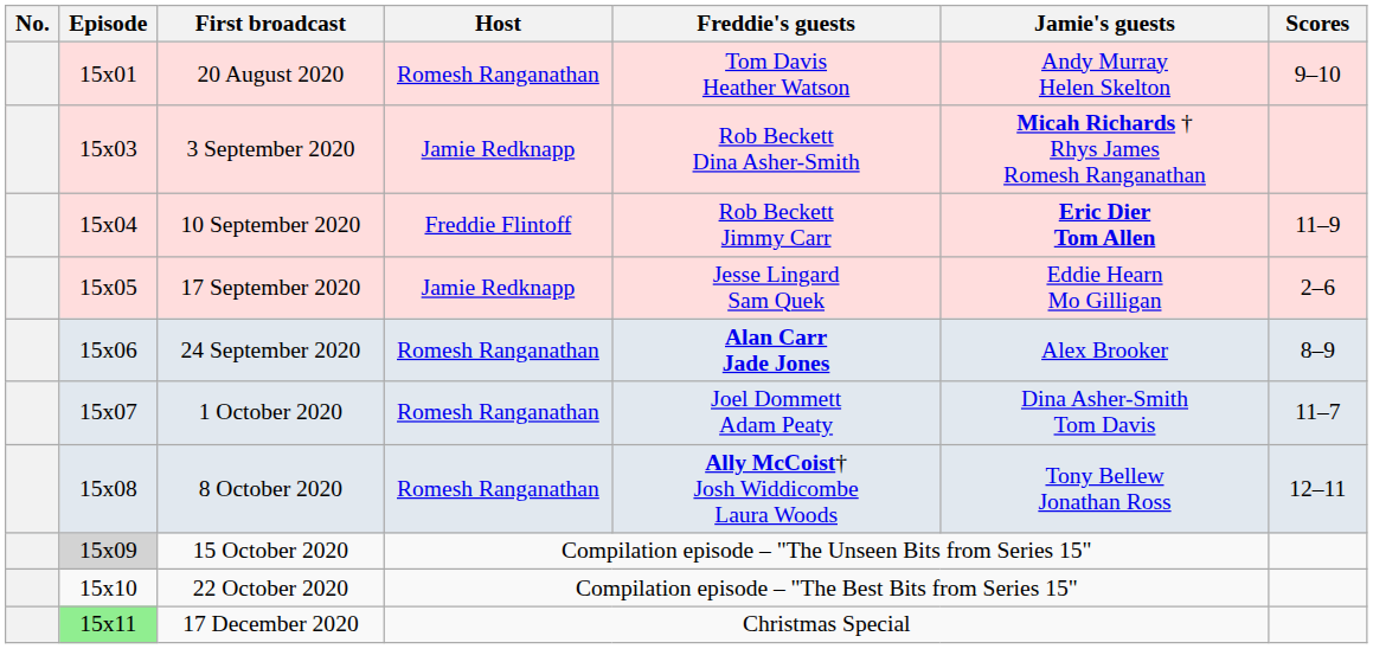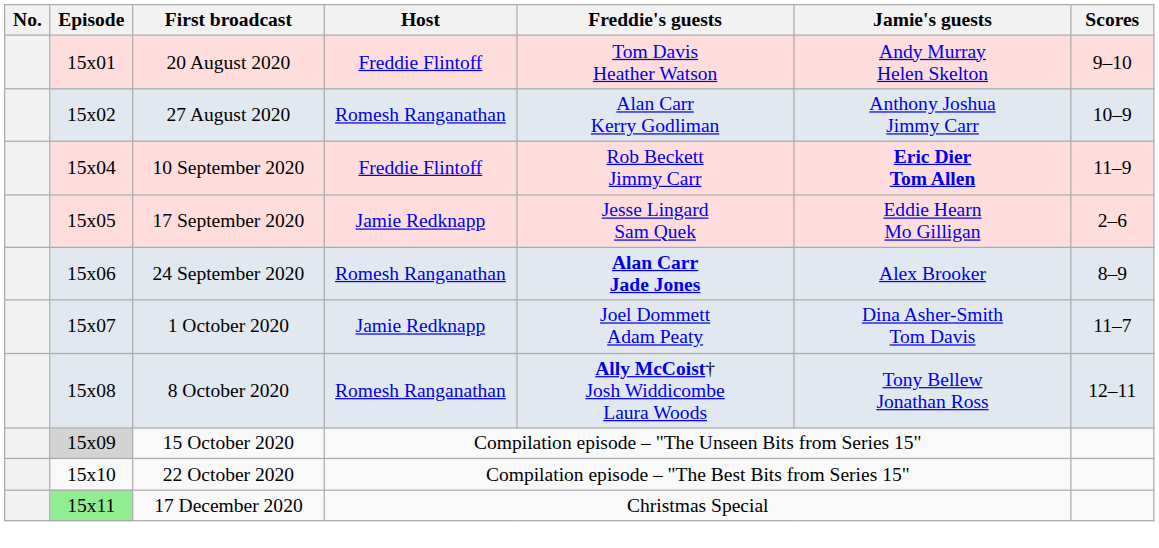 <table class="wikitable plainrowheaders"  style="text-align:center;">
 <tr>
 <th scope"col" style="width:30px;">No.</th>
 <th scope"col" style="width:60px;">Episode</th>
 <th scope"col" style="width:150px;">First broadcast</th>
 <th scope"col" style="width:150px;">Host</th>
 <th scope"col" style="width:220px;">Freddie's guests</th>
 <th scope"col" style="width:220px;">Jamie's guests</th>
 <th scope"col" style="width:60px;">Scores</th>
 </tr>
 <tr style="background:#fdd;">
 <th scope="row"></th>
 <td>15x01</td>
 <td>20 August 2020</td>
-<td><a href='#'>Romesh Ranganathan</a></td>
+<td><a href='#'>Freddie Flintoff</a></td>
 <td><a href='#'>Tom Davis</a><br><a href='#'>Heather Watson</a></td>
 <td><a href='#'>Andy Murray</a><br><a href='#'>Helen Skelton</a></td>
 <td>9–10</td>
 </tr>
-<tr style="background:#fdd;">
+<tr style="background:#e1e8ef;">
 <th scope="row"></th>
-<td>15x03</td>
-<td>3 September 2020</td>
-<td><a href='#'>Jamie Redknapp</a></td>
-<td><a href='#'>Rob Beckett</a><br><a href='#'>Dina Asher-Smith</a></td>
-<td><strong><a href='#'>Micah Richards</a></strong> †<br><a href='#'>Rhys James</a><br><a href='#'>Romesh Ranganathan</a></td>
-<td></td>
+<td>15x02</td>
+<td>27 August 2020</td>
+<td><a href='#'>Romesh Ranganathan</a></td>
+<td><a href='#'>Alan Carr</a><br><a href='#'>Kerry Godliman</a></td>
+<td><a href='#'>Anthony Joshua</a><br><a href='#'>Jimmy Carr</a></td>
+<td>10–9</td>
 </tr>
 <tr style="background:#fdd;">
 <th scope="row"></th>
 <td>15x04</td>
 <td>10 September 2020</td>
 <td><a href='#'>Freddie Flintoff</a></td>
 <td><a href='#'>Rob Beckett</a><br><a href='#'>Jimmy Carr</a></td>
 <td><strong><a href='#'>Eric Dier</a><br><a href='#'>Tom Allen</a></strong></td>
 <td>11–9</td>
 </tr>
 <tr style="background:#fdd;">
 <th scope="row"></th>
 <td>15x05</td>
 <td>17 September 2020</td>
 <td><a href='#'>Jamie Redknapp</a></td>
 <td><a href='#'>Jesse Lingard</a><br><a href='#'>Sam Quek</a></td>
 <td><a href='#'>Eddie Hearn</a><br><a href='#'>Mo Gilligan</a></td>
 <td>2–6</td>
 </tr>
 <tr style="background:#e1e8ef;">
 <th scope="row"></th>
 <td>15x06</td>
 <td>24 September 2020</td>
 <td><a href='#'>Romesh Ranganathan</a></td>
 <td><strong><a href='#'>Alan Carr</a><br><a href='#'>Jade Jones</a></strong></td>
 <td><a href='#'>Alex Brooker</a></td>
 <td>8–9</td>
 </tr>
 <tr style="background:#e1e8ef;">
 <th scope="row"></th>
 <td>15x07</td>
 <td>1 October 2020</td>
-<td><a href='#'>Romesh Ranganathan</a></td>
+<td><a href='#'>Jamie Redknapp</a></td>
 <td><a href='#'>Joel Dommett</a><br><a href='#'>Adam Peaty</a></td>
 <td><a href='#'>Dina Asher-Smith</a><br><a href='#'>Tom Davis</a></td>
 <td>11–7</td>
 </tr>
 <tr style="background:#e1e8ef;">
 <th scope="row"></th>
 <td>15x08</td>
 <td>8 October 2020</td>
 <td><a href='#'>Romesh Ranganathan</a></td>
 <td><strong><a href='#'>Ally McCoist</a></strong>†<br><a href='#'>Josh Widdicombe</a><br><a href='#'>Laura Woods</a></td>
 <td><a href='#'>Tony Bellew</a><br><a href='#'>Jonathan Ross</a></td>
 <td>12–11</td>
 </tr>
 <tr>
 <th scope="row"></th>
 <td style="background: lightgrey;">15x09</td>
 <td>15 October 2020</td>
 <td colspan="3">Compilation episode – "The Unseen Bits from Series 15"</td>
 <td></td>
 </tr>
 <tr>
 <th scope="row"></th>
 <td>15x10</td>
 <td>22 October 2020</td>
 <td colspan="3">Compilation episode – "The Best Bits from Series 15"</td>
 <td></td>
 </tr>
 <tr>
 <th scope="row"></th>
 <td style="background: lightgreen;">15x11</td>
 <td>17 December 2020</td>
 <td colspan="3">Christmas Special</td>
 <td></td>
 </tr>
 </table>
